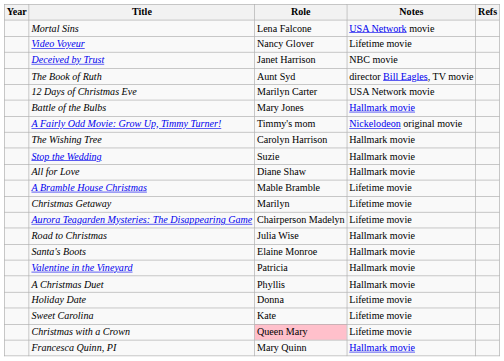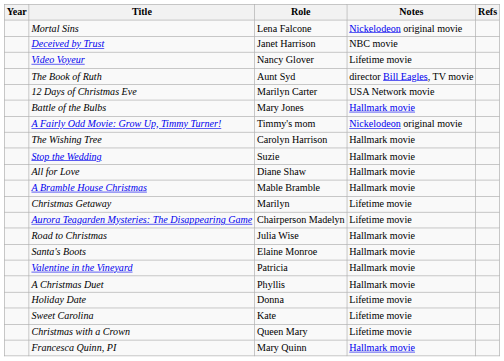 <table class="wikitable sortable">
 <tr>
 <th>Year</th>
 <th>Title</th>
 <th>Role</th>
 <th>Notes</th>
 <th>Refs</th>
 </tr>
 <tr>
 <td></td>
 <td><em>Mortal Sins</em></td>
 <td>Lena Falcone</td>
-<td><a href='#'>USA Network</a> movie</td>
+<td><a href='#'>Nickelodeon</a> original movie</td>
+<td></td>
+</tr>
+<tr>
+<td></td>
+<td><em><a href='#'>Deceived by Trust</a></em></td>
+<td>Janet Harrison</td>
+<td>NBC movie</td>
 <td></td>
 </tr>
 <tr>
 <td></td>
 <td><em><a href='#'>Video Voyeur</a></em></td>
 <td>Nancy Glover</td>
 <td>Lifetime movie</td>
-<td></td>
-</tr>
-<tr>
-<td></td>
-<td><em><a href='#'>Deceived by Trust</a></em></td>
-<td>Janet Harrison</td>
-<td>NBC movie</td>
 <td></td>
 </tr>
 <tr>
 <td></td>
 <td data-sort-value="Book of Ruth, The"><em>The Book of Ruth</em></td>
 <td>Aunt Syd</td>
 <td>director <a href='#'>Bill Eagles</a>, TV movie</td>
 <td></td>
 </tr>
 <tr>
 <td></td>
 <td><em>12 Days of Christmas Eve</em></td>
 <td>Marilyn Carter</td>
 <td>USA Network movie</td>
 <td></td>
 </tr>
 <tr>
 <td></td>
 <td><em>Battle of the Bulbs</em></td>
 <td>Mary Jones</td>
 <td><a href='#'>Hallmark movie</a></td>
 <td></td>
 </tr>
 <tr>
 <td></td>
 <td data-sort-value="Fairly Odd Movie: Grow Up, Timmy Turner!, A"><em><a href='#'>A Fairly Odd Movie: Grow Up, Timmy Turner!</a></em></td>
 <td>Timmy's mom</td>
 <td><a href='#'>Nickelodeon</a> original movie</td>
 <td></td>
 </tr>
 <tr>
 <td></td>
 <td data-sort-value="Wishing Tree, The"><em>The Wishing Tree</em></td>
 <td>Carolyn Harrison</td>
 <td>Hallmark movie</td>
 <td></td>
 </tr>
 <tr>
 <td></td>
 <td><em><a href='#'>Stop the Wedding</a></em></td>
 <td>Suzie</td>
 <td>Hallmark movie</td>
 <td></td>
 </tr>
 <tr>
 <td></td>
 <td><em>All for Love</em></td>
 <td>Diane Shaw</td>
 <td>Hallmark movie</td>
 <td></td>
 </tr>
 <tr>
 <td></td>
 <td data-sort-value="Bramble House Christmas, A"><em><a href='#'>A Bramble House Christmas</a></em></td>
 <td>Mable Bramble</td>
-<td>Lifetime movie</td>
+<td>Hallmark movie</td>
 <td></td>
 </tr>
 <tr>
 <td></td>
 <td><em>Christmas Getaway</em></td>
 <td>Marilyn</td>
 <td>Lifetime movie</td>
 <td></td>
 </tr>
 <tr>
 <td></td>
 <td><em><a href='#'>Aurora Teagarden Mysteries: The Disappearing Game</a></em></td>
 <td>Chairperson Madelyn</td>
 <td>Lifetime movie</td>
 <td></td>
 </tr>
 <tr>
 <td></td>
 <td><em>Road to Christmas</em></td>
 <td>Julia Wise</td>
 <td>Hallmark movie</td>
 <td></td>
 </tr>
 <tr>
 <td></td>
 <td><em>Santa's Boots</em></td>
 <td>Elaine Monroe</td>
 <td>Hallmark movie</td>
 <td></td>
 </tr>
 <tr>
 <td></td>
 <td><em><a href='#'>Valentine in the Vineyard</a></em></td>
 <td>Patricia</td>
 <td>Hallmark movie</td>
 <td></td>
 </tr>
 <tr>
 <td></td>
 <td data-sort-value="Christmas Duet, A"><em>A Christmas Duet</em></td>
 <td>Phyllis</td>
 <td>Hallmark movie</td>
 <td></td>
 </tr>
 <tr>
 <td></td>
 <td><em>Holiday Date</em></td>
 <td>Donna</td>
 <td>Lifetime movie</td>
 <td></td>
 </tr>
 <tr>
 <td></td>
 <td><em>Sweet Carolina</em></td>
 <td>Kate</td>
 <td>Lifetime movie</td>
 <td></td>
 </tr>
 <tr>
 <td></td>
 <td><em>Christmas with a Crown</em></td>
-<td style="background: pink;">Queen Mary</td>
+<td>Queen Mary</td>
 <td>Lifetime movie</td>
 <td></td>
 </tr>
 <tr>
 <td></td>
 <td><em>Francesca Quinn, PI</em></td>
 <td>Mary Quinn</td>
 <td><a href='#'>Hallmark movie</a></td>
 <td></td>
 </tr>
 </table>
